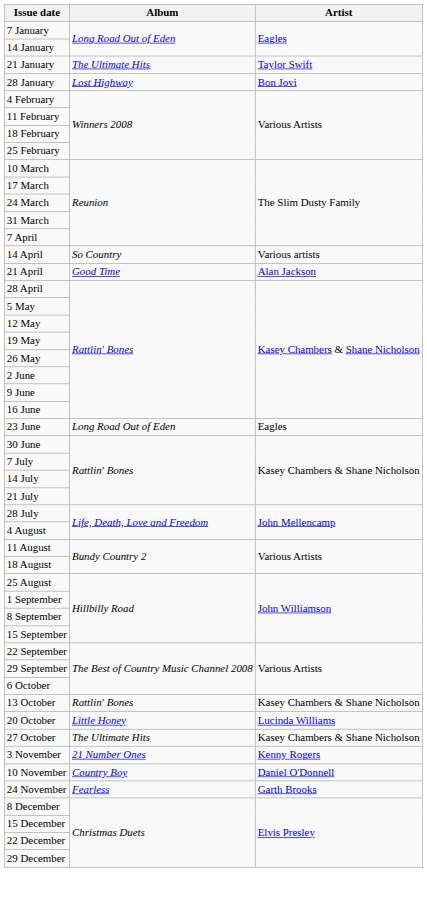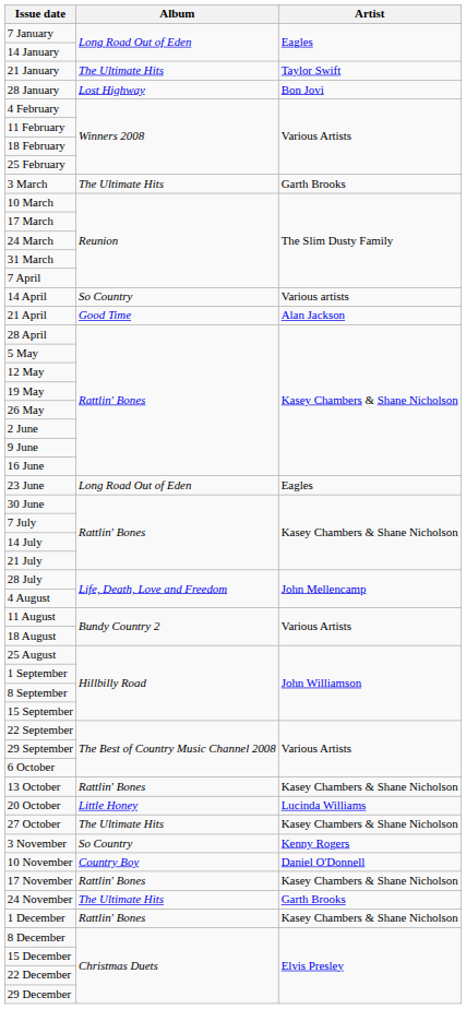 <table class=wikitable>
 <tr>
 <th>Issue date</th>
 <th>Album</th>
 <th>Artist</th>
 </tr>
 <tr>
 <td>7 January</td>
 <td rowspan="2"><em><a href='#'>Long Road Out of Eden</a></em></td>
 <td rowspan="2"><a href='#'>Eagles</a></td>
 </tr>
 <tr>
 <td>14 January</td>
 </tr>
 <tr>
 <td>21 January</td>
 <td><em><a href='#'>The Ultimate Hits</a></em></td>
 <td><a href='#'>Taylor Swift</a></td>
 </tr>
 <tr>
 <td>28 January</td>
 <td><em><a href='#'>Lost Highway</a></em></td>
 <td><a href='#'>Bon Jovi</a></td>
 </tr>
 <tr>
 <td>4 February</td>
 <td rowspan="4"><em>Winners 2008</em></td>
 <td rowspan="4">Various Artists</td>
 </tr>
 <tr>
 <td>11 February</td>
 </tr>
 <tr>
 <td>18 February</td>
 </tr>
 <tr>
 <td>25 February</td>
+</tr>
+<tr>
+<td>3 March</td>
+<td><em>The Ultimate Hits</em></td>
+<td>Garth Brooks</td>
 </tr>
 <tr>
 <td>10 March</td>
 <td rowspan="5"><em>Reunion</em></td>
 <td rowspan="5">The Slim Dusty Family</td>
 </tr>
 <tr>
 <td>17 March</td>
 </tr>
 <tr>
 <td>24 March</td>
 </tr>
 <tr>
 <td>31 March</td>
 </tr>
 <tr>
 <td>7 April</td>
 </tr>
 <tr>
 <td>14 April</td>
 <td><em>So Country</em></td>
 <td>Various artists</td>
 </tr>
 <tr>
 <td>21 April</td>
 <td><em><a href='#'>Good Time</a></em></td>
 <td><a href='#'>Alan Jackson</a></td>
 </tr>
 <tr>
 <td>28 April</td>
 <td rowspan="8"><em><a href='#'>Rattlin' Bones</a></em></td>
 <td rowspan="8"><a href='#'>Kasey Chambers</a> & <a href='#'>Shane Nicholson</a></td>
 </tr>
 <tr>
 <td>5 May</td>
 </tr>
 <tr>
 <td>12 May</td>
 </tr>
 <tr>
 <td>19 May</td>
 </tr>
 <tr>
 <td>26 May</td>
 </tr>
 <tr>
 <td>2 June</td>
 </tr>
 <tr>
 <td>9 June</td>
 </tr>
 <tr>
 <td>16 June</td>
 </tr>
 <tr>
 <td>23 June</td>
 <td><em>Long Road Out of Eden</em></td>
 <td>Eagles</td>
 </tr>
 <tr>
 <td>30 June</td>
 <td rowspan="4"><em>Rattlin' Bones</em></td>
 <td rowspan="4">Kasey Chambers & Shane Nicholson</td>
 </tr>
 <tr>
 <td>7 July</td>
 </tr>
 <tr>
 <td>14 July</td>
 </tr>
 <tr>
 <td>21 July</td>
 </tr>
 <tr>
 <td>28 July</td>
 <td rowspan="2"><em><a href='#'>Life, Death, Love and Freedom</a></em></td>
 <td rowspan="2"><a href='#'>John Mellencamp</a></td>
 </tr>
 <tr>
 <td>4 August</td>
 </tr>
 <tr>
 <td>11 August</td>
 <td rowspan="2"><em>Bundy Country 2</em></td>
 <td rowspan="2">Various Artists</td>
 </tr>
 <tr>
 <td>18 August</td>
 </tr>
 <tr>
 <td>25 August</td>
 <td rowspan="4"><em>Hillbilly Road</em></td>
 <td rowspan="4"><a href='#'>John Williamson</a></td>
 </tr>
 <tr>
 <td>1 September</td>
 </tr>
 <tr>
 <td>8 September</td>
 </tr>
 <tr>
 <td>15 September</td>
 </tr>
 <tr>
 <td>22 September</td>
 <td rowspan="3"><em>The Best of Country Music Channel 2008</em></td>
 <td rowspan="3">Various Artists</td>
 </tr>
 <tr>
 <td>29 September</td>
 </tr>
 <tr>
 <td>6 October</td>
 </tr>
 <tr>
 <td>13 October</td>
 <td><em>Rattlin' Bones</em></td>
 <td>Kasey Chambers & Shane Nicholson</td>
 </tr>
 <tr>
 <td>20 October</td>
 <td><em><a href='#'>Little Honey</a></em></td>
 <td><a href='#'>Lucinda Williams</a></td>
 </tr>
 <tr>
 <td>27 October</td>
 <td><em>The Ultimate Hits</em></td>
 <td>Kasey Chambers & Shane Nicholson</td>
 </tr>
 <tr>
 <td>3 November</td>
-<td><em><a href='#'>21 Number Ones</a></em></td>
+<td><em>So Country</em></td>
 <td><a href='#'>Kenny Rogers</a></td>
 </tr>
 <tr>
 <td>10 November</td>
 <td><em><a href='#'>Country Boy</a></em></td>
 <td><a href='#'>Daniel O'Donnell</a></td>
 </tr>
 <tr>
+<td>17 November</td>
+<td><em>Rattlin' Bones</em></td>
+<td>Kasey Chambers & Shane Nicholson</td>
+</tr>
+<tr>
 <td>24 November</td>
-<td><em><a href='#'>Fearless</a></em></td>
+<td><em><a href='#'>The Ultimate Hits</a></em></td>
 <td><a href='#'>Garth Brooks</a></td>
+</tr>
+<tr>
+<td>1 December</td>
+<td><em>Rattlin' Bones</em></td>
+<td>Kasey Chambers & Shane Nicholson</td>
 </tr>
 <tr>
 <td>8 December</td>
 <td rowspan="4"><em>Christmas Duets</em></td>
 <td rowspan="4"><a href='#'>Elvis Presley</a></td>
 </tr>
 <tr>
 <td>15 December</td>
 </tr>
 <tr>
 <td>22 December</td>
 </tr>
 <tr>
 <td>29 December</td>
 </tr>
 </table>
